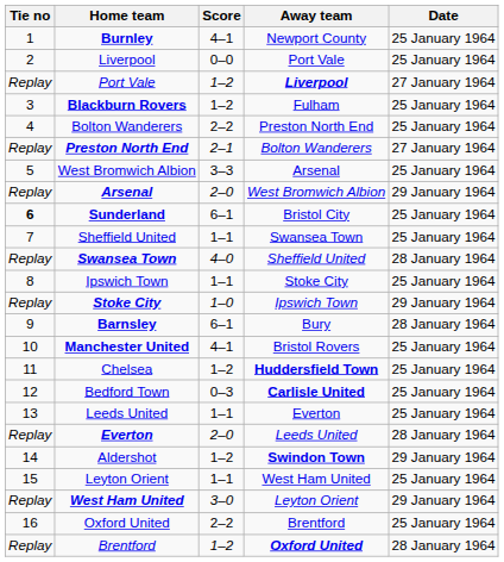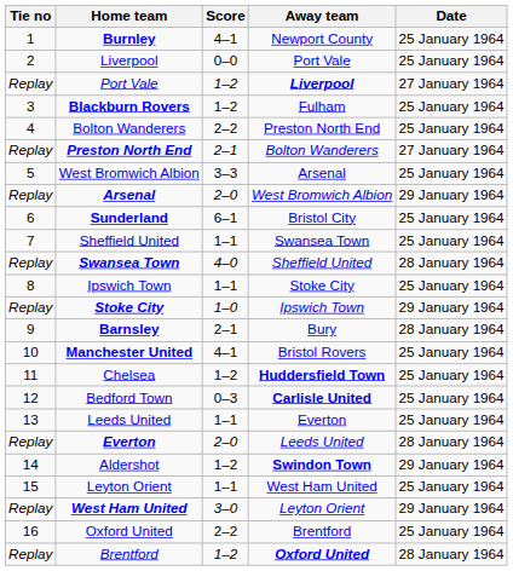 <table class="wikitable" style="text-align: center">
 <tr>
 <th>Tie no</th>
 <th>Home team</th>
 <th>Score</th>
 <th>Away team</th>
 <th>Date</th>
 </tr>
 <tr>
 <td>1</td>
 <td><strong><a href='#'>Burnley</a></strong></td>
 <td>4–1</td>
 <td><a href='#'>Newport County</a></td>
 <td>25 January 1964</td>
 </tr>
 <tr>
 <td>2</td>
 <td><a href='#'>Liverpool</a></td>
 <td>0–0</td>
 <td><a href='#'>Port Vale</a></td>
 <td>25 January 1964</td>
 </tr>
 <tr>
 <td><em>Replay</em></td>
 <td><em><a href='#'>Port Vale</a></em></td>
 <td><em>1–2</em></td>
 <td><strong><em><a href='#'>Liverpool</a></em></strong></td>
 <td>27 January 1964</td>
 </tr>
 <tr>
 <td>3</td>
 <td><strong><a href='#'>Blackburn Rovers</a></strong></td>
 <td>1–2</td>
 <td><a href='#'>Fulham</a></td>
 <td>25 January 1964</td>
 </tr>
 <tr>
 <td>4</td>
 <td><a href='#'>Bolton Wanderers</a></td>
 <td>2–2</td>
 <td><a href='#'>Preston North End</a></td>
 <td>25 January 1964</td>
 </tr>
 <tr>
 <td><em>Replay</em></td>
 <td><strong><em><a href='#'>Preston North End</a></em></strong></td>
 <td><em>2–1</em></td>
 <td><em><a href='#'>Bolton Wanderers</a></em></td>
 <td>27 January 1964</td>
 </tr>
 <tr>
 <td>5</td>
 <td><a href='#'>West Bromwich Albion</a></td>
 <td>3–3</td>
 <td><a href='#'>Arsenal</a></td>
 <td>25 January 1964</td>
 </tr>
 <tr>
 <td><em>Replay</em></td>
 <td><strong><em><a href='#'>Arsenal</a></em></strong></td>
 <td><em>2–0</em></td>
 <td><em><a href='#'>West Bromwich Albion</a></em></td>
 <td>29 January 1964</td>
 </tr>
 <tr>
-<td><strong>6</strong></td>
+<td>6</td>
 <td><strong><a href='#'>Sunderland</a></strong></td>
 <td>6–1</td>
 <td><a href='#'>Bristol City</a></td>
 <td>25 January 1964</td>
 </tr>
 <tr>
 <td>7</td>
 <td><a href='#'>Sheffield United</a></td>
 <td>1–1</td>
 <td><a href='#'>Swansea Town</a></td>
 <td>25 January 1964</td>
 </tr>
 <tr>
 <td><em>Replay</em></td>
 <td><strong><em><a href='#'>Swansea Town</a></em></strong></td>
 <td><em>4–0</em></td>
 <td><em><a href='#'>Sheffield United</a></em></td>
 <td>28 January 1964</td>
 </tr>
 <tr>
 <td>8</td>
 <td><a href='#'>Ipswich Town</a></td>
 <td>1–1</td>
 <td><a href='#'>Stoke City</a></td>
 <td>25 January 1964</td>
 </tr>
 <tr>
 <td><em>Replay</em></td>
 <td><strong><em><a href='#'>Stoke City</a></em></strong></td>
 <td><em>1–0</em></td>
 <td><em><a href='#'>Ipswich Town</a></em></td>
 <td>29 January 1964</td>
 </tr>
 <tr>
 <td>9</td>
 <td><strong><a href='#'>Barnsley</a></strong></td>
-<td>6–1</td>
+<td>2–1</td>
 <td><a href='#'>Bury</a></td>
 <td>28 January 1964</td>
 </tr>
 <tr>
 <td>10</td>
 <td><strong><a href='#'>Manchester United</a></strong></td>
 <td>4–1</td>
 <td><a href='#'>Bristol Rovers</a></td>
 <td>25 January 1964</td>
 </tr>
 <tr>
 <td>11</td>
 <td><a href='#'>Chelsea</a></td>
 <td>1–2</td>
 <td><strong><a href='#'>Huddersfield Town</a></strong></td>
 <td>25 January 1964</td>
 </tr>
 <tr>
 <td>12</td>
 <td><a href='#'>Bedford Town</a></td>
 <td>0–3</td>
 <td><strong><a href='#'>Carlisle United</a></strong></td>
 <td>25 January 1964</td>
 </tr>
 <tr>
 <td>13</td>
 <td><a href='#'>Leeds United</a></td>
 <td>1–1</td>
 <td><a href='#'>Everton</a></td>
 <td>25 January 1964</td>
 </tr>
 <tr>
 <td><em>Replay</em></td>
 <td><strong><em><a href='#'>Everton</a></em></strong></td>
 <td><em>2–0</em></td>
 <td><em><a href='#'>Leeds United</a></em></td>
 <td>28 January 1964</td>
 </tr>
 <tr>
 <td>14</td>
 <td><a href='#'>Aldershot</a></td>
 <td>1–2</td>
 <td><strong><a href='#'>Swindon Town</a></strong></td>
 <td>29 January 1964</td>
 </tr>
 <tr>
 <td>15</td>
 <td><a href='#'>Leyton Orient</a></td>
 <td>1–1</td>
 <td><a href='#'>West Ham United</a></td>
 <td>25 January 1964</td>
 </tr>
 <tr>
 <td><em>Replay</em></td>
 <td><strong><em><a href='#'>West Ham United</a></em></strong></td>
 <td><em>3–0</em></td>
 <td><em><a href='#'>Leyton Orient</a></em></td>
 <td>29 January 1964</td>
 </tr>
 <tr>
 <td>16</td>
 <td><a href='#'>Oxford United</a></td>
 <td>2–2</td>
 <td><a href='#'>Brentford</a></td>
 <td>25 January 1964</td>
 </tr>
 <tr>
 <td><em>Replay</em></td>
 <td><em><a href='#'>Brentford</a></em></td>
 <td><em>1–2</em></td>
 <td><strong><em><a href='#'>Oxford United</a></em></strong></td>
 <td>28 January 1964</td>
 </tr>
 </table>
